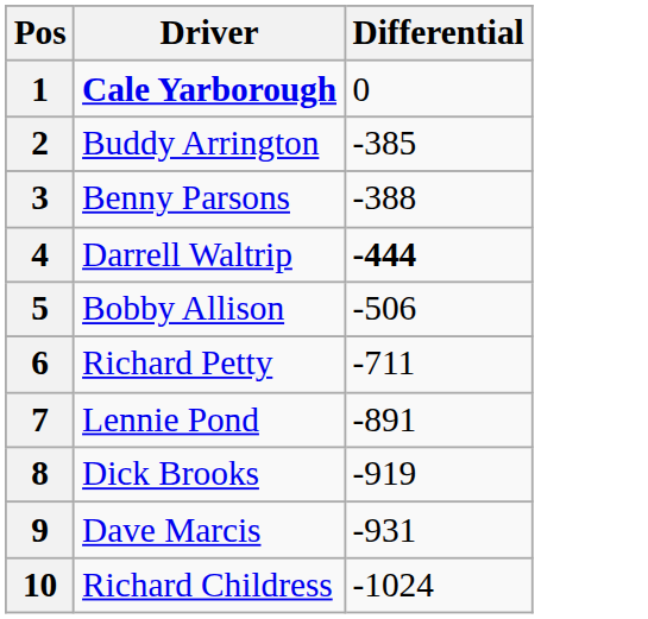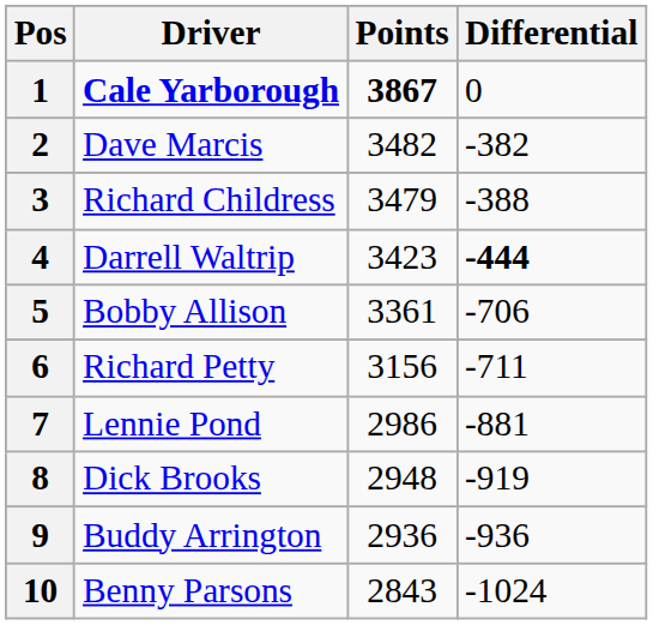 <table class="wikitable">
 <tr>
 <th>Pos</th>
 <th>Driver</th>
+<th>Points</th>
 <th>Differential</th>
 </tr>
 <tr>
 <th>1 </th>
 <td><strong><a href='#'>Cale Yarborough</a></strong></td>
+<td style="text-align:center;"><strong>3867</strong></td>
 <td>0</td>
 </tr>
 <tr>
 <th>2 </th>
-<td><a href='#'>Buddy Arrington</a></td>
-<td>-385</td>
+<td><a href='#'>Dave Marcis</a></td>
+<td style="text-align:center;">3482</td>
+<td>-382</td>
 </tr>
 <tr>
 <th>3 </th>
-<td><a href='#'>Benny Parsons</a></td>
+<td><a href='#'>Richard Childress</a></td>
+<td style="text-align:center;">3479</td>
 <td>-388</td>
 </tr>
 <tr>
 <th>4 </th>
 <td><a href='#'>Darrell Waltrip</a></td>
+<td style="text-align:center;">3423</td>
 <td><strong>-444</strong></td>
 </tr>
 <tr>
 <th>5 </th>
 <td><a href='#'>Bobby Allison</a></td>
-<td>-506</td>
+<td style="text-align:center;">3361</td>
+<td>-706</td>
 </tr>
 <tr>
 <th>6 </th>
 <td><a href='#'>Richard Petty</a></td>
+<td style="text-align:center;">3156</td>
 <td>-711</td>
 </tr>
 <tr>
 <th>7 </th>
 <td><a href='#'>Lennie Pond</a></td>
-<td>-891</td>
+<td style="text-align:center;">2986</td>
+<td>-881</td>
 </tr>
 <tr>
 <th>8 </th>
 <td><a href='#'>Dick Brooks</a></td>
+<td style="text-align:center;">2948</td>
 <td>-919</td>
 </tr>
 <tr>
 <th>9 </th>
-<td><a href='#'>Dave Marcis</a></td>
-<td>-931</td>
+<td><a href='#'>Buddy Arrington</a></td>
+<td style="text-align:center;">2936</td>
+<td>-936</td>
 </tr>
 <tr>
 <th>10 </th>
-<td><a href='#'>Richard Childress</a></td>
+<td><a href='#'>Benny Parsons</a></td>
+<td style="text-align:center;">2843</td>
 <td>-1024</td>
 </tr>
 </table>
